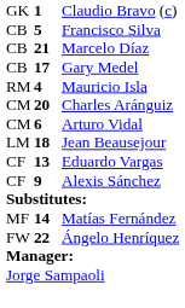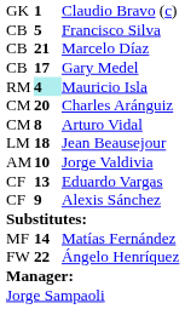 <table style="font-size:90%; margin:0.2em auto;" cellspacing="0" cellpadding="0">
 <tr>
 <th width="25"></th>
 <th width="25"></th>
 </tr>
 <tr>
 <td>GK</td>
 <td><strong>1</strong></td>
 <td><a href='#'>Claudio Bravo</a> (<a href='#'>c</a>)</td>
 </tr>
 <tr>
 <td>CB</td>
 <td><strong>5</strong></td>
 <td><a href='#'>Francisco Silva</a></td>
 <td></td>
 </tr>
 <tr>
 <td>CB</td>
 <td><strong>21</strong></td>
 <td><a href='#'>Marcelo Díaz</a></td>
 <td></td>
 </tr>
 <tr>
 <td>CB</td>
 <td><strong>17</strong></td>
 <td><a href='#'>Gary Medel</a></td>
 <td></td>
 </tr>
 <tr>
 <td>RM</td>
-<td><strong>4</strong></td>
+<td style="background: paleturquoise;"><strong>4</strong></td>
 <td><a href='#'>Mauricio Isla</a></td>
 </tr>
 <tr>
 <td>CM</td>
 <td><strong>20</strong></td>
 <td><a href='#'>Charles Aránguiz</a></td>
 <td></td>
 </tr>
 <tr>
 <td>CM</td>
-<td><strong>6</strong></td>
+<td><strong>8</strong></td>
 <td><a href='#'>Arturo Vidal</a></td>
 </tr>
 <tr>
 <td>LM</td>
 <td><strong>18</strong></td>
 <td><a href='#'>Jean Beausejour</a></td>
+</tr>
+<tr>
+<td>AM</td>
+<td><strong>10</strong></td>
+<td><a href='#'>Jorge Valdivia</a></td>
+<td></td>
+<td></td>
 </tr>
 <tr>
 <td>CF</td>
 <td><strong>13</strong></td>
 <td><a href='#'>Eduardo Vargas</a></td>
 <td></td>
 <td></td>
 </tr>
 <tr>
 <td>CF</td>
 <td><strong>9</strong></td>
 <td><a href='#'>Alexis Sánchez</a></td>
 </tr>
 <tr>
 <td colspan=3><strong>Substitutes:</strong></td>
 </tr>
 <tr>
 <td>MF</td>
 <td><strong>14</strong></td>
 <td><a href='#'>Matías Fernández</a></td>
 <td></td>
 <td></td>
 </tr>
 <tr>
 <td>FW</td>
 <td><strong>22</strong></td>
 <td><a href='#'>Ángelo Henríquez</a></td>
 <td></td>
 <td></td>
 </tr>
 <tr>
 <td colspan=3><strong>Manager:</strong></td>
 </tr>
 <tr>
 <td colspan=4> <a href='#'>Jorge Sampaoli</a></td>
 </tr>
 </table>
